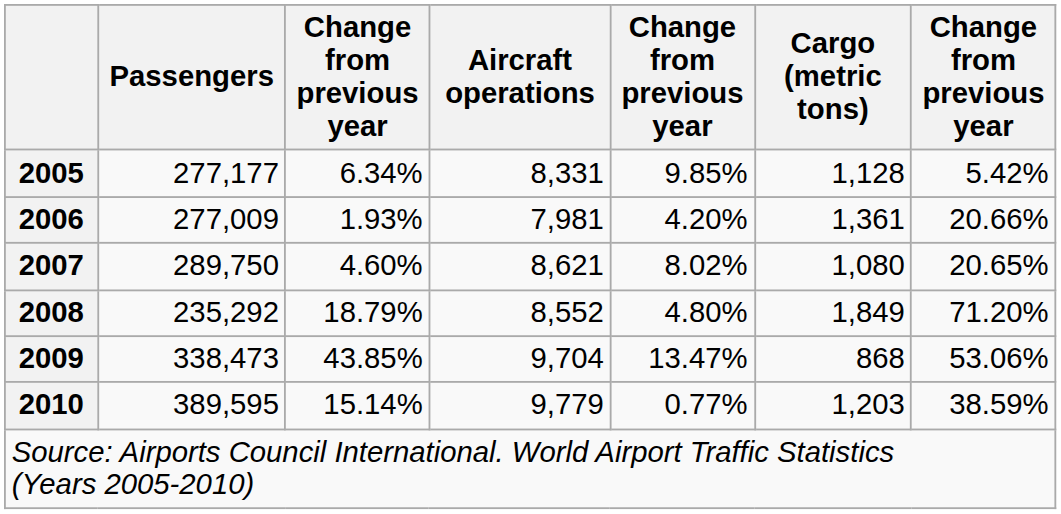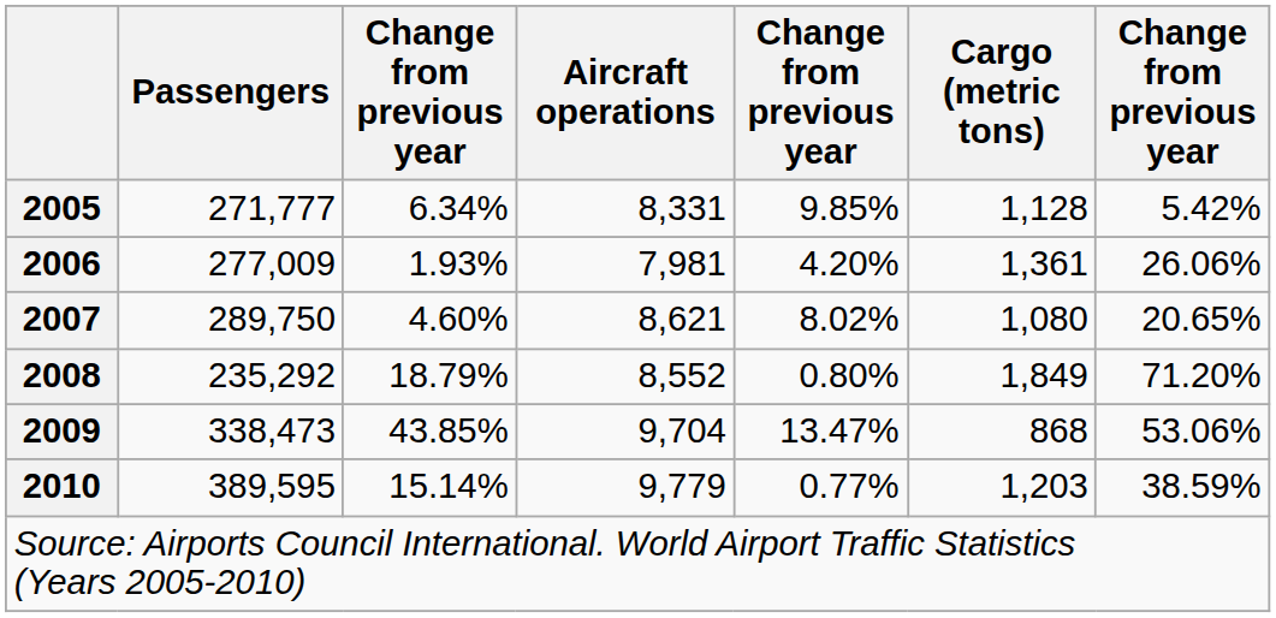 <table class="wikitable"  style="text-align:right; width:575px">
 <tr>
 <th style="width:50px"></th>
 <th style="width:100px">Passengers</th>
 <th style="width:75px">Change from previous year</th>
 <th style="width:100px">Aircraft operations</th>
 <th style="width:75px">Change from previous year</th>
 <th style="width:100px">Cargo<br>(metric tons)</th>
 <th style="width:75px">Change from previous year</th>
 </tr>
 <tr>
 <th>2005</th>
-<td>277,177</td>
+<td>271,777</td>
 <td> 6.34%</td>
 <td>8,331</td>
 <td> 9.85%</td>
 <td>1,128</td>
 <td> 5.42%</td>
 </tr>
 <tr>
 <th>2006</th>
 <td>277,009</td>
 <td> 1.93%</td>
 <td>7,981</td>
 <td> 4.20%</td>
 <td>1,361</td>
-<td>20.66%</td>
+<td>26.06%</td>
 </tr>
 <tr>
 <th>2007</th>
 <td>289,750</td>
 <td> 4.60%</td>
 <td>8,621</td>
 <td> 8.02%</td>
 <td>1,080</td>
 <td>20.65%</td>
 </tr>
 <tr>
 <th>2008</th>
 <td>235,292</td>
 <td>18.79%</td>
 <td>8,552</td>
-<td> 4.80%</td>
+<td> 0.80%</td>
 <td>1,849</td>
 <td>71.20%</td>
 </tr>
 <tr>
 <th>2009</th>
 <td>338,473</td>
 <td>43.85%</td>
 <td>9,704</td>
 <td>13.47%</td>
 <td>868</td>
 <td>53.06%</td>
 </tr>
 <tr>
 <th>2010</th>
 <td>389,595</td>
 <td>15.14%</td>
 <td>9,779</td>
 <td> 0.77%</td>
 <td>1,203</td>
 <td>38.59%</td>
 </tr>
 <tr>
 <td colspan="7" style="text-align:left;"><em>Source: Airports Council International. World Airport Traffic Statistics<br>(Years 2005-2010)</em></td>
 </tr>
 </table>
